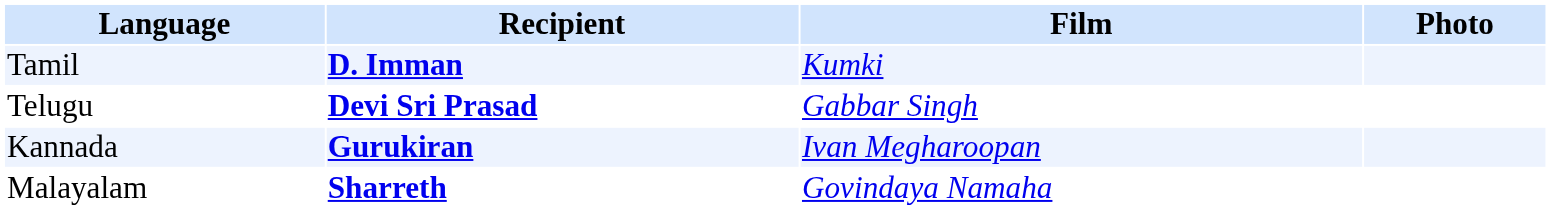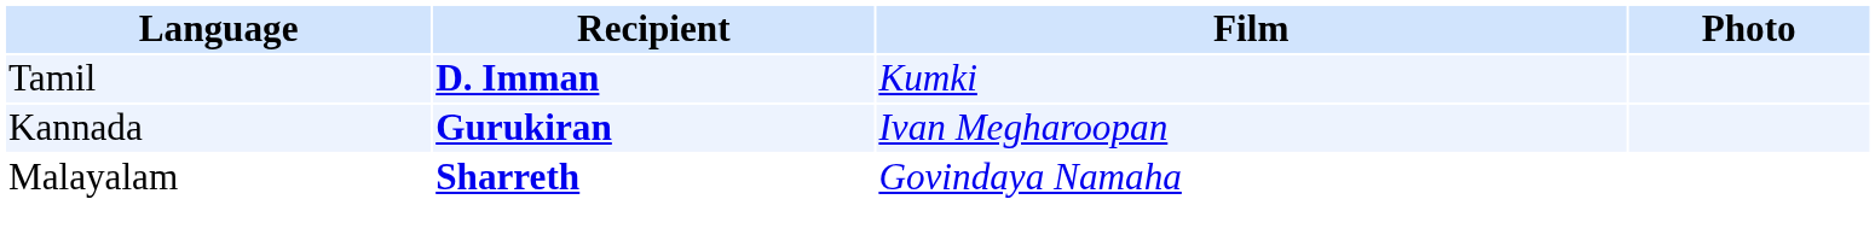 <table cellspacing="1" cellpadding="1" border="0" style="width:50%;">
 <tr style="background:#d1e4fd;">
 <th>Language</th>
 <th>Recipient</th>
 <th>Film</th>
 <th>Photo</th>
 </tr>
 <tr style="background:#edf3fe;">
 <td>Tamil</td>
 <td><strong><a href='#'>D. Imman</a></strong></td>
 <td><em><a href='#'>Kumki</a></em></td>
-<td></td>
-</tr>
-<tr>
-<td>Telugu</td>
-<td><strong><a href='#'>Devi Sri Prasad</a></strong></td>
-<td><em><a href='#'>Gabbar Singh</a></em></td>
 <td></td>
 </tr>
 <tr style="background:#edf3fe;">
 <td>Kannada</td>
 <td><strong><a href='#'>Gurukiran</a></strong></td>
 <td><em><a href='#'>Ivan Megharoopan</a></em></td>
 <td></td>
 </tr>
 <tr>
 <td>Malayalam</td>
 <td><strong><a href='#'>Sharreth</a></strong></td>
 <td><em><a href='#'>Govindaya Namaha</a></em></td>
 <td></td>
 </tr>
 </table>
